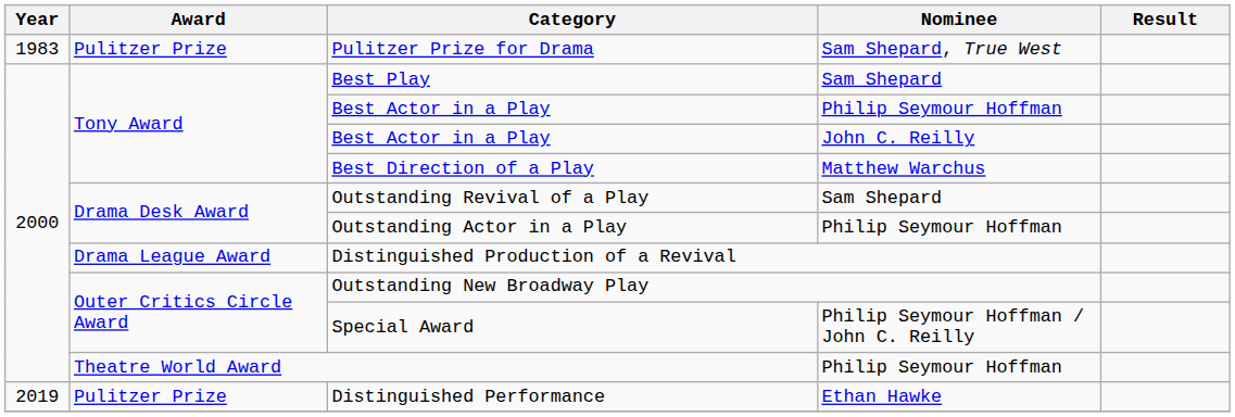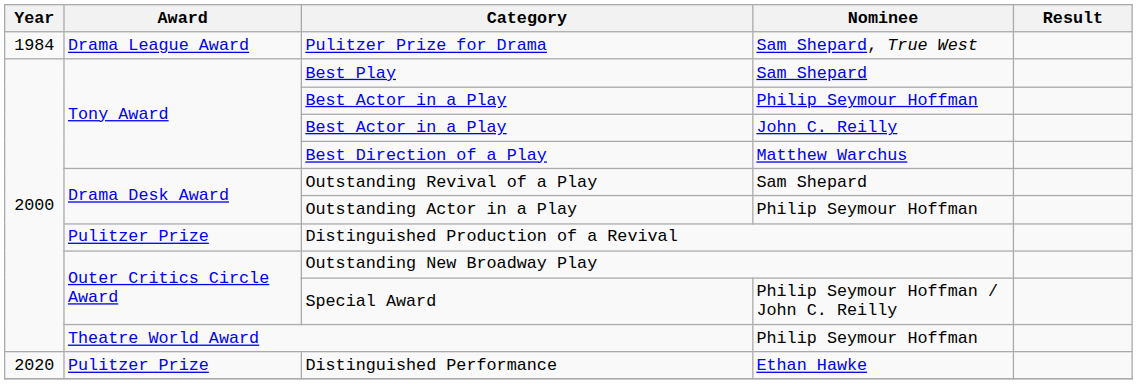 <table class="wikitable unsortable" style="width: 99%;">
 <tr>
 <th scope="col" style="width:5%;">Year</th>
 <th scope="col" style="width:20%;">Award</th>
 <th scope="col" style="width:38%;">Category</th>
 <th scope="col" style="width:22%;">Nominee</th>
 <th scope="col" style="width:10%;">Result</th>
 </tr>
 <tr>
-<td align="center">1983</td>
-<td><a href='#'>Pulitzer Prize</a></td>
+<td align="center">1984</td>
+<td><a href='#'>Drama League Award</a></td>
 <td><a href='#'>Pulitzer Prize for Drama</a></td>
 <td><a href='#'>Sam Shepard</a>, <em>True West</em></td>
 <td></td>
 </tr>
 <tr>
 <td align="center", rowspan=10>2000</td>
 <td rowspan=4><a href='#'>Tony Award</a></td>
 <td colspan=1><a href='#'>Best Play</a></td>
 <td><a href='#'>Sam Shepard</a></td>
 <td></td>
 </tr>
 <tr>
 <td><a href='#'>Best Actor in a Play</a></td>
 <td><a href='#'>Philip Seymour Hoffman</a></td>
 <td></td>
 </tr>
 <tr>
 <td><a href='#'>Best Actor in a Play</a></td>
 <td><a href='#'>John C. Reilly</a></td>
 <td></td>
 </tr>
 <tr>
 <td><a href='#'>Best Direction of a Play</a></td>
 <td><a href='#'>Matthew Warchus</a></td>
 <td></td>
 </tr>
 <tr>
 <td rowspan=2><a href='#'>Drama Desk Award</a></td>
 <td>Outstanding Revival of a Play</td>
 <td>Sam Shepard</td>
 <td></td>
 </tr>
 <tr>
 <td>Outstanding Actor in a Play</td>
 <td>Philip Seymour Hoffman</td>
 <td></td>
 </tr>
 <tr>
-<td><a href='#'>Drama League Award</a></td>
+<td><a href='#'>Pulitzer Prize</a></td>
 <td colspan=2>Distinguished Production of a Revival</td>
 <td></td>
 </tr>
 <tr>
 <td rowspan=2><a href='#'>Outer Critics Circle Award</a></td>
 <td colspan=2>Outstanding New Broadway Play</td>
 <td></td>
 </tr>
 <tr>
 <td>Special Award</td>
 <td>Philip Seymour Hoffman / John C. Reilly</td>
 <td></td>
 </tr>
 <tr>
 <td colspan=2><a href='#'>Theatre World Award</a></td>
 <td>Philip Seymour Hoffman</td>
 <td></td>
 </tr>
 <tr>
-<td align="center">2019</td>
+<td align="center">2020</td>
 <td><a href='#'>Pulitzer Prize</a></td>
 <td>Distinguished Performance</td>
 <td><a href='#'>Ethan Hawke</a></td>
 <td></td>
 </tr>
 <tr>
 </tr>
 </table>
